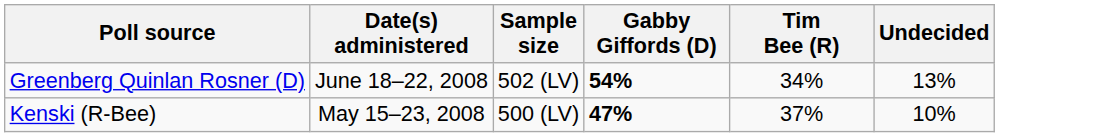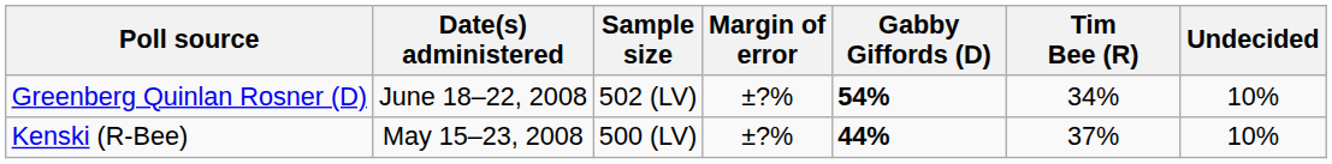 <table class="wikitable">
 <tr>
 <th>Poll source</th>
 <th>Date(s)<br>administered</th>
 <th>Sample<br>size</th>
+<th>Margin of <br>error</th>
 <th style="width:100px;">Gabby<br>Giffords (D)</th>
 <th style="width:100px;">Tim<br>Bee (R)</th>
 <th>Undecided</th>
 </tr>
 <tr>
 <td><a href='#'>Greenberg Quinlan Rosner (D)</a></td>
 <td align=center>June 18–22, 2008</td>
 <td align=center>502 (LV)</td>
+<td align=center>±?%</td>
 <td><strong>54%</strong></td>
 <td align=center>34%</td>
-<td align=center>13%</td>
+<td align=center>10%</td>
 </tr>
 <tr>
 <td><a href='#'>Kenski</a> (R-Bee)</td>
 <td align=center>May 15–23, 2008</td>
 <td align=center>500 (LV)</td>
-<td><strong>47%</strong></td>
+<td align=center>±?%</td>
+<td><strong>44%</strong></td>
 <td align=center>37%</td>
 <td align=center>10%</td>
 </tr>
 </table>
